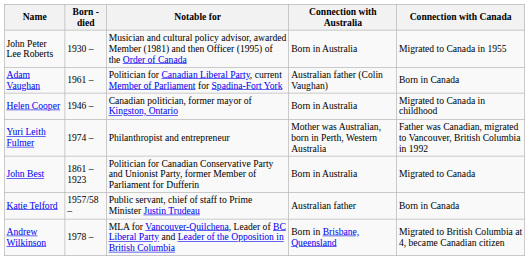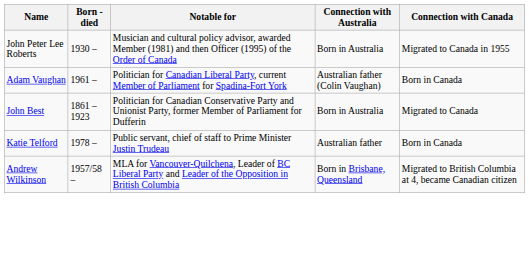 <table class="wikitable">
 <tr>
 <th>Name</th>
 <th>Born - died</th>
 <th>Notable for</th>
 <th>Connection with Australia</th>
 <th>Connection with Canada</th>
 </tr>
 <tr>
 <td>John Peter Lee Roberts</td>
 <td>1930 –</td>
 <td>Musician and cultural policy advisor, awarded Member (1981) and then Officer (1995) of the <a href='#'>Order of Canada</a></td>
 <td>Born in Australia</td>
 <td>Migrated to Canada in 1955</td>
 </tr>
 <tr>
 <td><a href='#'>Adam Vaughan</a></td>
 <td>1961 –</td>
 <td>Politician for <a href='#'>Canadian Liberal Party</a>, current <a href='#'>Member of Parliament</a> for <a href='#'>Spadina-Fort York</a></td>
 <td>Australian father (Colin Vaughan)</td>
 <td>Born in Canada</td>
 </tr>
 <tr>
-<td><a href='#'>Helen Cooper</a></td>
-<td>1946 –</td>
-<td>Canadian politician, former mayor of <a href='#'>Kingston, Ontario</a></td>
-<td>Born in Australia</td>
-<td>Migrated to Canada in childhood</td>
-</tr>
-<tr>
-<td><a href='#'>Yuri Leith Fulmer</a></td>
-<td>1974 –</td>
-<td>Philanthropist and entrepreneur</td>
-<td>Mother was Australian, born in Perth, Western Australia</td>
-<td>Father was Canadian, migrated to Vancouver, British Columbia in 1992</td>
-</tr>
-<tr>
 <td><a href='#'>John Best</a></td>
 <td>1861 – 1923</td>
 <td>Politician for Canadian Conservative Party and Unionist Party, former Member of Parliament for Dufferin</td>
 <td>Born in Australia</td>
 <td>Migrated to Canada</td>
 </tr>
 <tr>
 <td><a href='#'>Katie Telford</a></td>
-<td>1957/58 –</td>
+<td>1978 –</td>
 <td>Public servant, chief of staff to Prime Minister <a href='#'>Justin Trudeau</a></td>
 <td>Australian father</td>
 <td>Born in Canada</td>
 </tr>
 <tr>
 <td><a href='#'>Andrew Wilkinson</a></td>
-<td>1978 –</td>
+<td>1957/58 –</td>
 <td>MLA for <a href='#'>Vancouver-Quilchena</a>, Leader of <a href='#'>BC Liberal Party</a> and <a href='#'>Leader of the Opposition in British Columbia</a></td>
 <td>Born in <a href='#'>Brisbane, Queensland</a></td>
 <td>Migrated to British Columbia at 4, became Canadian citizen</td>
 </tr>
 </table>
